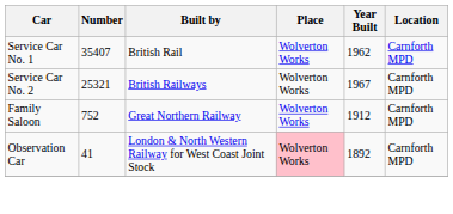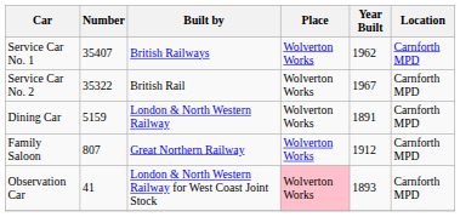 <table class=wikitable>
 <tr>
 <th>Car</th>
 <th>Number</th>
 <th>Built by</th>
 <th>Place</th>
 <th>Year Built</th>
 <th>Location</th>
 </tr>
 <tr>
 <td>Service Car No. 1</td>
 <td>35407</td>
-<td>British Rail</td>
+<td><a href='#'>British Railways</a></td>
 <td><a href='#'>Wolverton Works</a></td>
 <td>1962</td>
 <td><a href='#'>Carnforth MPD</a></td>
 </tr>
 <tr>
 <td>Service Car No. 2</td>
-<td>25321</td>
-<td><a href='#'>British Railways</a></td>
+<td>35322</td>
+<td>British Rail</td>
 <td>Wolverton Works</td>
 <td>1967</td>
 <td>Carnforth MPD</td>
 </tr>
 <tr>
+<td>Dining Car</td>
+<td>5159</td>
+<td><a href='#'>London & North Western Railway</a></td>
+<td>Wolverton Works</td>
+<td>1891</td>
+<td>Carnforth MPD</td>
+</tr>
+<tr>
 <td>Family Saloon</td>
-<td>752</td>
+<td>807</td>
 <td><a href='#'>Great Northern Railway</a></td>
 <td><a href='#'>Wolverton Works</a></td>
 <td>1912</td>
 <td>Carnforth MPD</td>
 </tr>
 <tr>
 <td>Observation Car</td>
 <td>41</td>
 <td><a href='#'>London & North Western Railway</a> for West Coast Joint Stock</td>
 <td style="background: pink;">Wolverton Works</td>
-<td>1892</td>
+<td>1893</td>
 <td>Carnforth MPD</td>
 </tr>
 <tr>
 </tr>
 </table>
